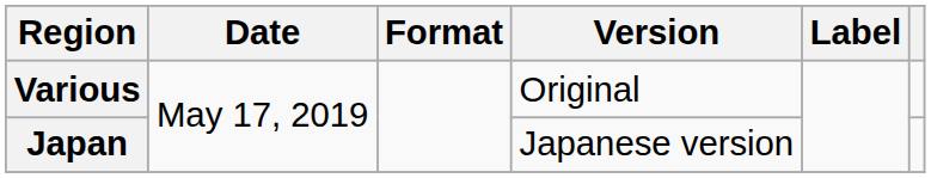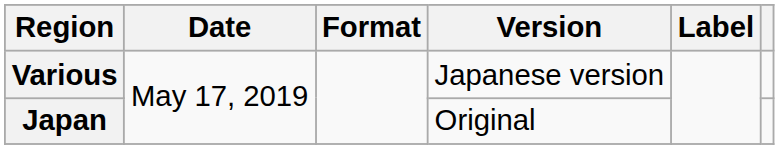 <table class="wikitable plainrowheaders">
 <tr>
 <th scope="col">Region</th>
 <th scope="col">Date</th>
 <th scope="col">Format</th>
 <th scope="col">Version</th>
 <th scope="col">Label</th>
 <th scope="col"></th>
 </tr>
 <tr>
 <th scope="row">Various</th>
 <td rowspan="2">May 17, 2019</td>
 <td rowspan="2"></td>
-<td>Original</td>
+<td>Japanese version</td>
 <td rowspan="2"></td>
 <td></td>
 </tr>
 <tr>
 <th scope="row">Japan</th>
-<td>Japanese version</td>
+<td>Original</td>
 <td></td>
 </tr>
 </table>
